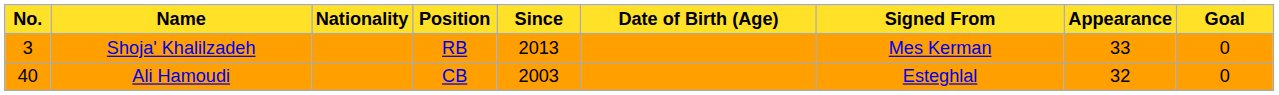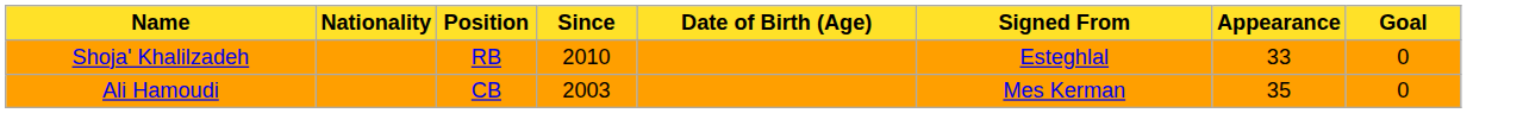 <table class="wikitable" style="text-align: center; font-size:90%">
 <tr>
-<th style="background:#ffe128; color:black" align=right width=30px>No.</th>
 <th style="background:#ffe128; color:black" align=center width=200px>Name</th>
 <th style="background:#ffe128; color:black" align=center width=60px>Nationality</th>
 <th style="background:#ffe128; color:black" align=center width=60px>Position</th>
 <th style="background:#ffe128; color:black" align=center width=60px>Since</th>
 <th style="background:#ffe128; color:black" align=center width=180px>Date of Birth (Age)</th>
 <th style="background:#ffe128; color:black" align=center width=190px>Signed From</th>
 <th style="background:#ffe128; color:black" align=center width=70px>Appearance</th>
 <th style="background:#ffe128; color:black" align=center width=70px>Goal</th>
 </tr>
 <tr bgcolor=#FF9F00>
-<td>3</td>
 <td><a href='#'>Shoja' Khalilzadeh</a></td>
 <td></td>
 <td><a href='#'>RB</a></td>
-<td>2013</td>
+<td>2010</td>
 <td></td>
-<td><a href='#'>Mes Kerman</a></td>
+<td><a href='#'>Esteghlal</a></td>
 <td>33</td>
 <td>0</td>
 </tr>
 <tr bgcolor=#FF9F00>
-<td>40</td>
 <td><a href='#'>Ali Hamoudi</a></td>
 <td></td>
 <td><a href='#'>CB</a></td>
 <td>2003</td>
 <td></td>
-<td><a href='#'>Esteghlal</a></td>
-<td>32</td>
+<td><a href='#'>Mes Kerman</a></td>
+<td>35</td>
 <td>0</td>
 </tr>
 </table>
